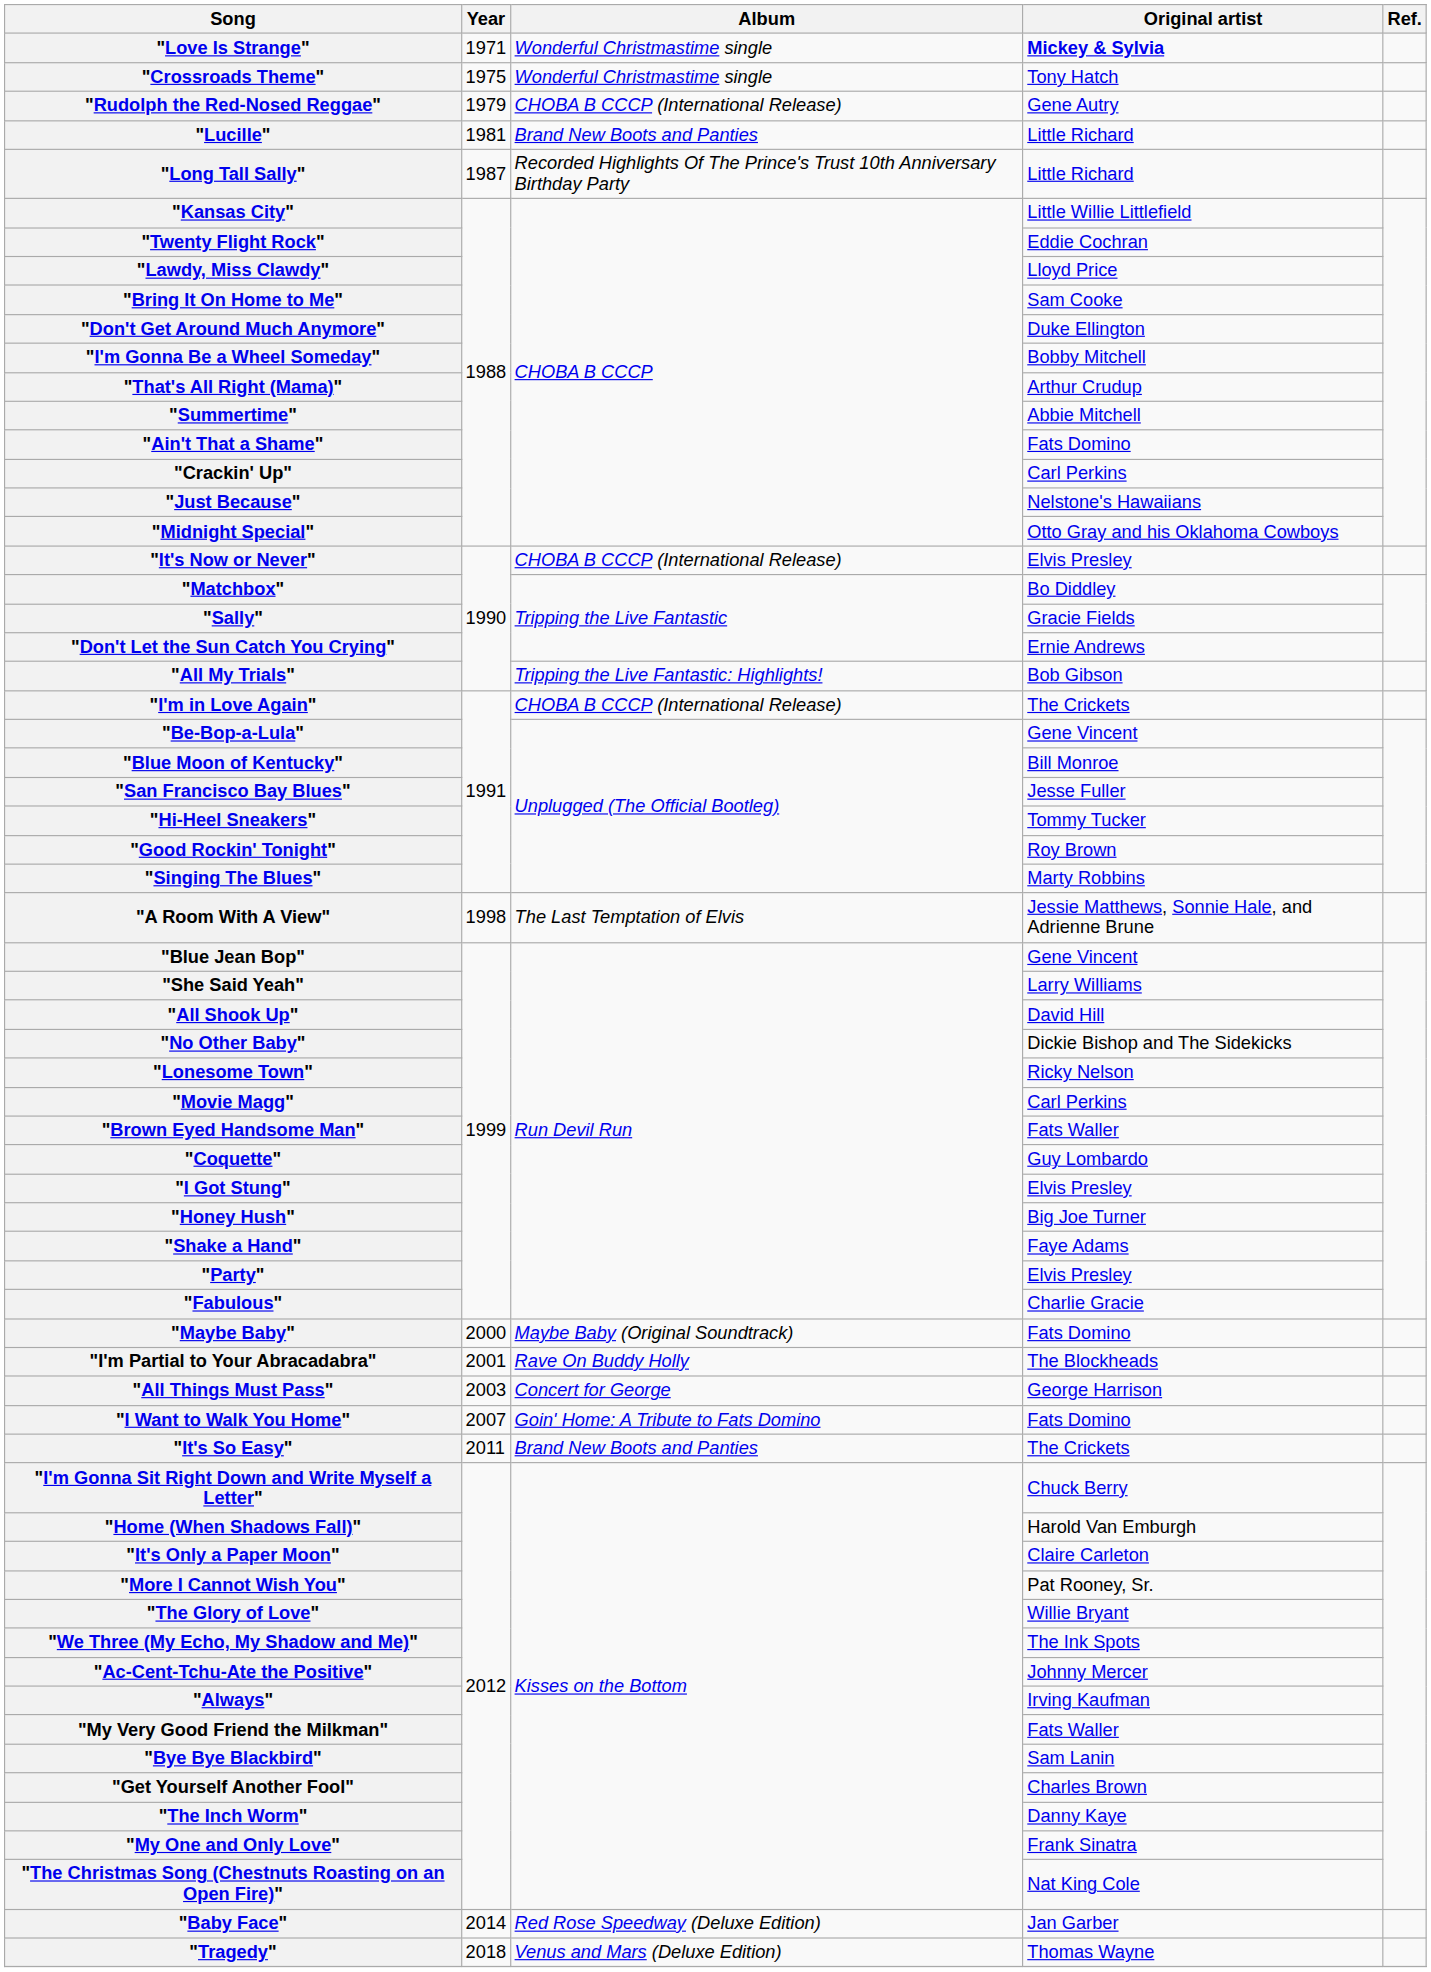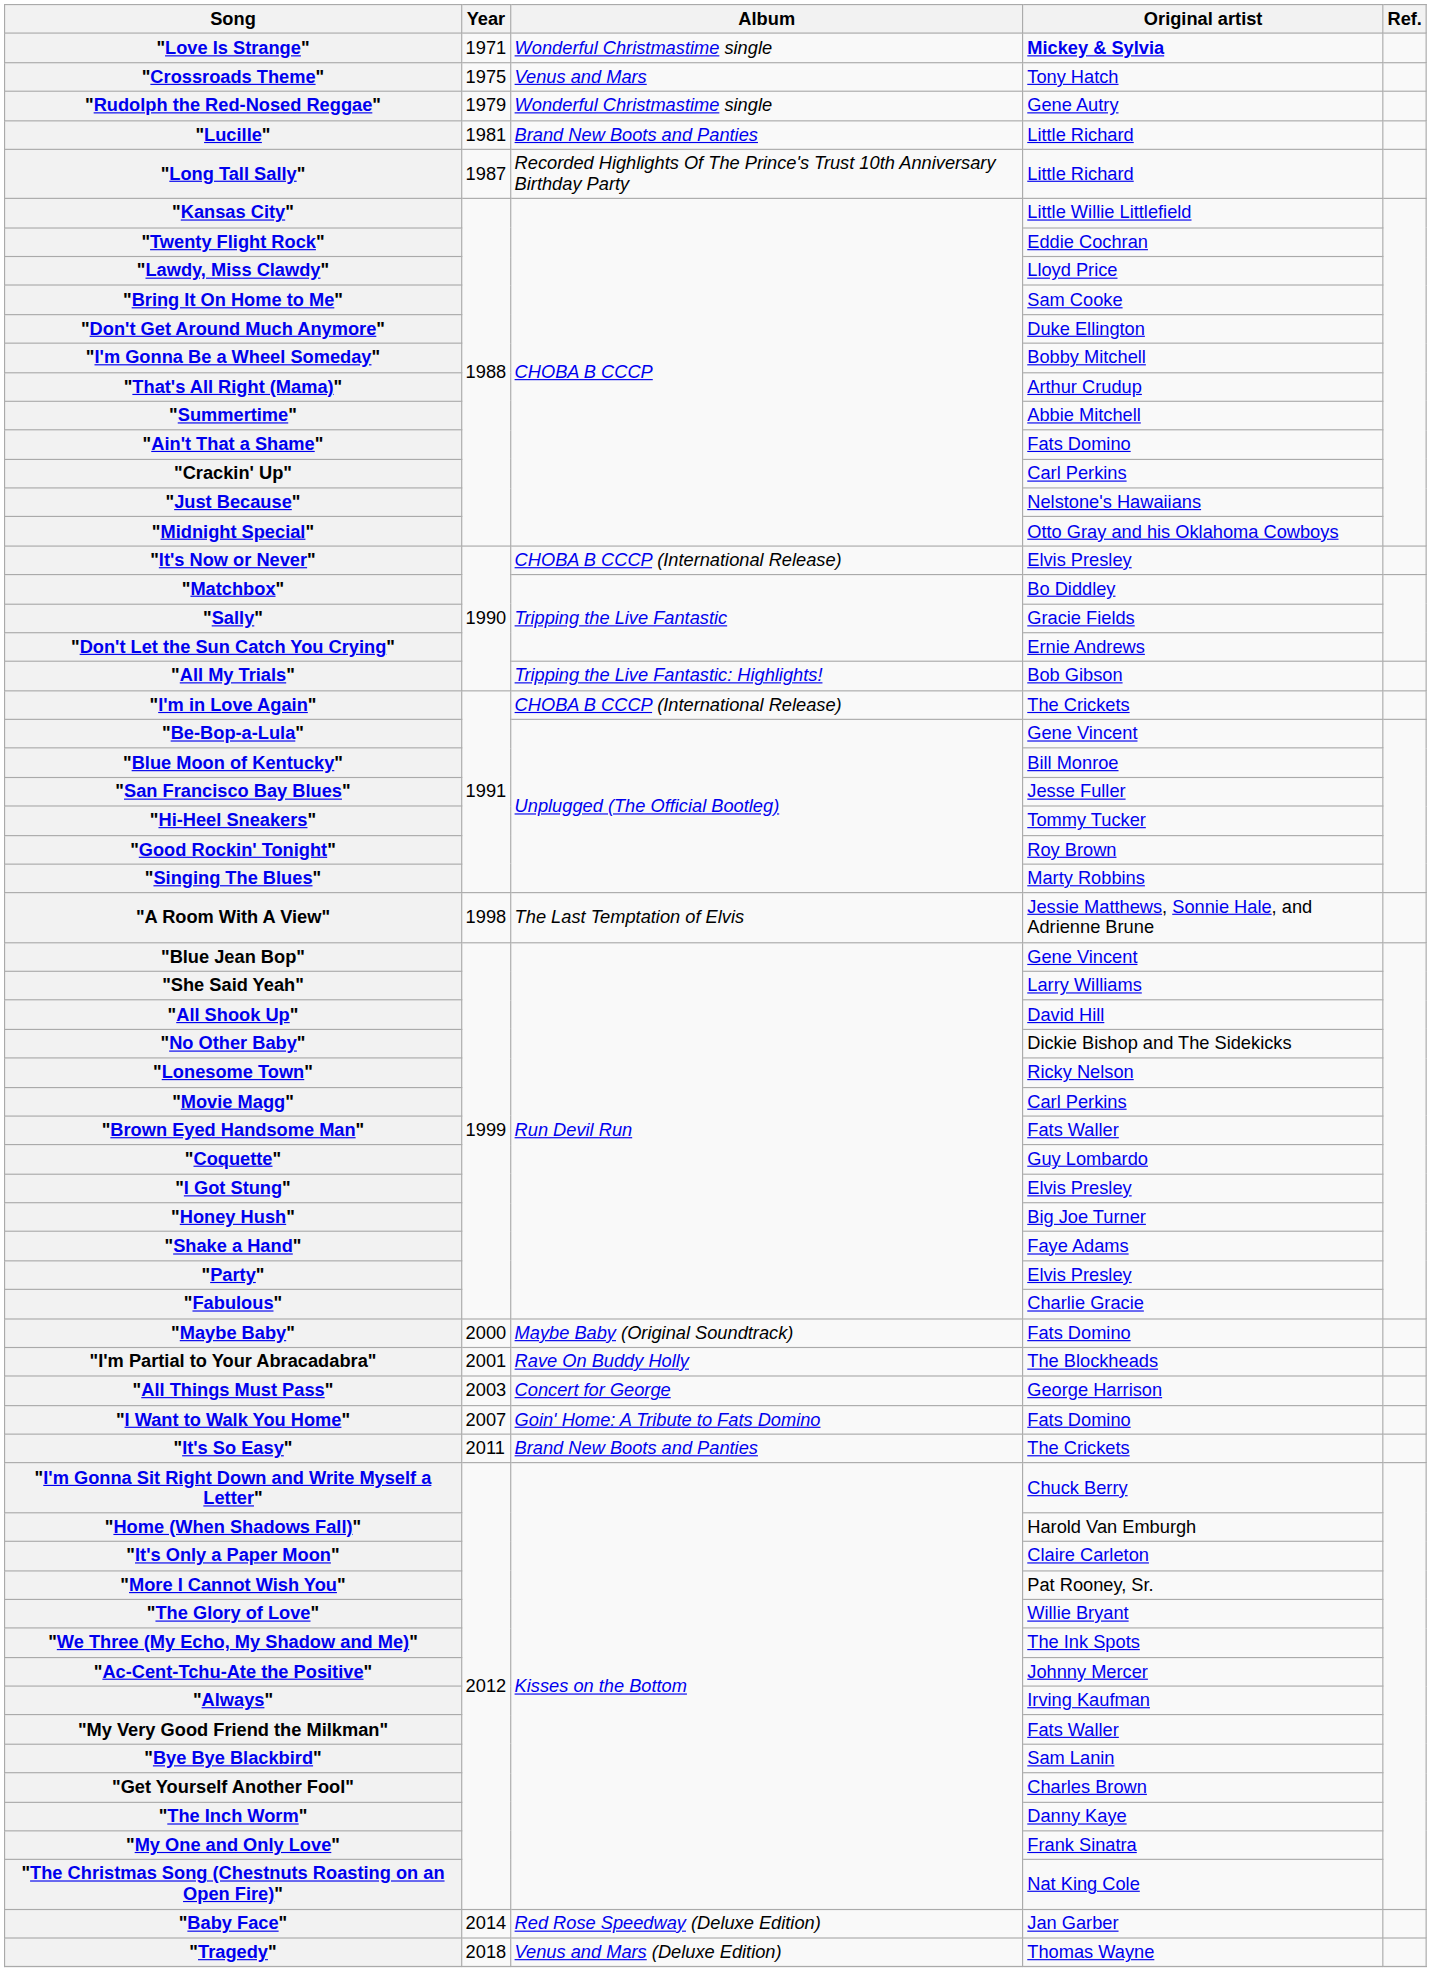 <table class="wikitable sortable plainrowheaders" border="1">
 <tr>
 <th scope="col">Song</th>
 <th scope="col">Year</th>
 <th scope="col">Album</th>
 <th scope="col">Original artist</th>
 <th scope="col" class="unsortable">Ref.</th>
 </tr>
 <tr>
 <th scope="row">"<a href='#'>Love Is Strange</a>"</th>
 <td rowspan="1">1971</td>
 <td rowspan="1"><em><a href='#'>Wonderful Christmastime</a> single</em></td>
 <td><strong><a href='#'>Mickey & Sylvia</a></strong></td>
 <td rowspan="1"></td>
 </tr>
 <tr>
 <th scope="row">"<a href='#'>Crossroads Theme</a>"</th>
 <td rowspan="1">1975</td>
-<td rowspan="1"><em><a href='#'>Wonderful Christmastime</a> single</em></td>
+<td rowspan="1"><em><a href='#'>Venus and Mars</a></em></td>
 <td><a href='#'>Tony Hatch</a></td>
 <td rowspan="1"></td>
 </tr>
 <tr>
 <th scope="row">"<a href='#'>Rudolph the Red-Nosed Reggae</a>"</th>
 <td rowspan="1">1979</td>
-<td rowspan="1"><em><a href='#'>CHOBA B CCCP</a> (International Release)</em></td>
+<td rowspan="1"><em><a href='#'>Wonderful Christmastime</a> single</em></td>
 <td><a href='#'>Gene Autry</a></td>
 <td rowspan="1"></td>
 </tr>
 <tr>
 <th scope="row">"<a href='#'>Lucille</a>"</th>
 <td rowspan="1">1981</td>
 <td rowspan="1"><em><a href='#'>Brand New Boots and Panties</a></em></td>
 <td><a href='#'>Little Richard</a></td>
 <td rowspan="1"></td>
 </tr>
 <tr>
 <th scope="row">"<a href='#'>Long Tall Sally</a>"</th>
 <td rowspan="1">1987</td>
 <td rowspan="1"><em>Recorded Highlights Of The Prince's Trust 10th Anniversary Birthday Party</em></td>
 <td><a href='#'>Little Richard</a></td>
 <td rowspan="1"></td>
 </tr>
 <tr>
 <th scope="row">"<a href='#'>Kansas City</a>"</th>
 <td rowspan="12">1988</td>
 <td rowspan="12"><em><a href='#'>CHOBA B CCCP</a></em></td>
 <td><a href='#'>Little Willie Littlefield</a></td>
 <td rowspan="12"></td>
 </tr>
 <tr>
 <th scope="row">"<a href='#'>Twenty Flight Rock</a>"</th>
 <td><a href='#'>Eddie Cochran</a></td>
 </tr>
 <tr>
 <th scope="row">"<a href='#'>Lawdy, Miss Clawdy</a>"</th>
 <td><a href='#'>Lloyd Price</a></td>
 </tr>
 <tr>
 <th scope="row">"<a href='#'>Bring It On Home to Me</a>"</th>
 <td><a href='#'>Sam Cooke</a></td>
 </tr>
 <tr>
 <th scope="row">"<a href='#'>Don't Get Around Much Anymore</a>"</th>
 <td><a href='#'>Duke Ellington</a></td>
 </tr>
 <tr>
 <th scope="row">"<a href='#'>I'm Gonna Be a Wheel Someday</a>"</th>
 <td><a href='#'>Bobby Mitchell</a></td>
 </tr>
 <tr>
 <th scope="row">"<a href='#'>That's All Right (Mama)</a>"</th>
 <td><a href='#'>Arthur Crudup</a></td>
 </tr>
 <tr>
 <th scope="row">"<a href='#'>Summertime</a>"</th>
 <td><a href='#'>Abbie Mitchell</a></td>
 </tr>
 <tr>
 <th scope="row">"<a href='#'>Ain't That a Shame</a>"</th>
 <td><a href='#'>Fats Domino</a></td>
 </tr>
 <tr>
 <th scope="row">"Crackin' Up"</th>
 <td><a href='#'>Carl Perkins</a></td>
 </tr>
 <tr>
 <th scope="row">"<a href='#'>Just Because</a>"</th>
 <td><a href='#'>Nelstone's Hawaiians</a></td>
 </tr>
 <tr>
 <th scope="row">"<a href='#'>Midnight Special</a>"</th>
 <td><a href='#'>Otto Gray and his Oklahoma Cowboys</a></td>
 </tr>
 <tr>
 <th scope="row">"<a href='#'>It's Now or Never</a>"</th>
 <td rowspan="5">1990</td>
 <td rowspan="1"><em><a href='#'>CHOBA B CCCP</a> (International Release)</em></td>
 <td><a href='#'>Elvis Presley</a></td>
 <td rowspan="1"></td>
 </tr>
 <tr>
 <th scope="row">"<a href='#'>Matchbox</a>"</th>
 <td rowspan="3"><em><a href='#'>Tripping the Live Fantastic</a></em></td>
 <td><a href='#'>Bo Diddley</a></td>
 <td rowspan="3"></td>
 </tr>
 <tr>
 <th scope="row">"<a href='#'>Sally</a>"</th>
 <td><a href='#'>Gracie Fields</a></td>
 </tr>
 <tr>
 <th scope="row">"<a href='#'>Don't Let the Sun Catch You Crying</a>"</th>
 <td><a href='#'>Ernie Andrews</a></td>
 </tr>
 <tr>
 <th scope="row">"<a href='#'>All My Trials</a>"</th>
 <td rowspan="1"><em><a href='#'>Tripping the Live Fantastic: Highlights!</a></em></td>
 <td><a href='#'>Bob Gibson</a></td>
 <td rowspan="1"></td>
 </tr>
 <tr>
 <th scope="row">"<a href='#'>I'm in Love Again</a>"</th>
 <td rowspan="7">1991</td>
 <td rowspan="1"><em><a href='#'>CHOBA B CCCP</a> (International Release)</em></td>
 <td><a href='#'>The Crickets</a></td>
 <td rowspan="1"></td>
 </tr>
 <tr>
 <th scope="row">"<a href='#'>Be-Bop-a-Lula</a>"</th>
 <td rowspan="6"><em><a href='#'>Unplugged (The Official Bootleg)</a></em></td>
 <td><a href='#'>Gene Vincent</a></td>
 <td rowspan="6"></td>
 </tr>
 <tr>
 <th scope="row">"<a href='#'>Blue Moon of Kentucky</a>"</th>
 <td><a href='#'>Bill Monroe</a></td>
 </tr>
 <tr>
 <th scope="row">"<a href='#'>San Francisco Bay Blues</a>"</th>
 <td><a href='#'>Jesse Fuller</a></td>
 </tr>
 <tr>
 <th scope="row">"<a href='#'>Hi-Heel Sneakers</a>"</th>
 <td><a href='#'>Tommy Tucker</a></td>
 </tr>
 <tr>
 <th scope="row">"<a href='#'>Good Rockin' Tonight</a>"</th>
 <td><a href='#'>Roy Brown</a></td>
 </tr>
 <tr>
 <th scope="row">"<a href='#'>Singing The Blues</a>"</th>
 <td><a href='#'>Marty Robbins</a></td>
 </tr>
 <tr>
 <th scope="row">"A Room With A View"</th>
 <td rowspan="1">1998</td>
 <td rowspan="1"><em>The Last Temptation of Elvis</em></td>
 <td><a href='#'>Jessie Matthews</a>, <a href='#'>Sonnie Hale</a>, and Adrienne Brune</td>
 <td rowspan="1"></td>
 </tr>
 <tr>
 <th scope="row">"Blue Jean Bop"</th>
 <td rowspan="13">1999</td>
 <td rowspan="13"><em><a href='#'>Run Devil Run</a></em></td>
 <td><a href='#'>Gene Vincent</a></td>
 <td rowspan="13"></td>
 </tr>
 <tr>
 <th scope="row">"She Said Yeah"</th>
 <td><a href='#'>Larry Williams</a></td>
 </tr>
 <tr>
 <th scope="row">"<a href='#'>All Shook Up</a>"</th>
 <td><a href='#'>David Hill</a></td>
 </tr>
 <tr>
 <th scope="row">"<a href='#'>No Other Baby</a>"</th>
 <td>Dickie Bishop and The Sidekicks</td>
 </tr>
 <tr>
 <th scope="row">"<a href='#'>Lonesome Town</a>"</th>
 <td><a href='#'>Ricky Nelson</a></td>
 </tr>
 <tr>
 <th scope="row">"<a href='#'>Movie Magg</a>"</th>
 <td><a href='#'>Carl Perkins</a></td>
 </tr>
 <tr>
 <th scope="row">"<a href='#'>Brown Eyed Handsome Man</a>"</th>
 <td><a href='#'>Fats Waller</a></td>
 </tr>
 <tr>
 <th scope="row">"<a href='#'>Coquette</a>"</th>
 <td><a href='#'>Guy Lombardo</a></td>
 </tr>
 <tr>
 <th scope="row">"<a href='#'>I Got Stung</a>"</th>
 <td><a href='#'>Elvis Presley</a></td>
 </tr>
 <tr>
 <th scope="row">"<a href='#'>Honey Hush</a>"</th>
 <td><a href='#'>Big Joe Turner</a></td>
 </tr>
 <tr>
 <th scope="row">"<a href='#'>Shake a Hand</a>"</th>
 <td><a href='#'>Faye Adams</a></td>
 </tr>
 <tr>
 <th scope="row">"<a href='#'>Party</a>"</th>
 <td><a href='#'>Elvis Presley</a></td>
 </tr>
 <tr>
 <th scope="row">"<a href='#'>Fabulous</a>"</th>
 <td><a href='#'>Charlie Gracie</a></td>
 </tr>
 <tr>
 <th scope="row">"<a href='#'>Maybe Baby</a>"</th>
 <td rowspan="1">2000</td>
 <td rowspan="1"><em><a href='#'>Maybe Baby</a> (Original Soundtrack)</em></td>
 <td><a href='#'>Fats Domino</a></td>
 <td rowspan="1"></td>
 </tr>
 <tr>
 <th scope="row">"I'm Partial to Your Abracadabra"</th>
 <td rowspan="1">2001</td>
 <td rowspan="1"><em><a href='#'>Rave On Buddy Holly</a></em></td>
 <td><a href='#'>The Blockheads</a></td>
 <td rowspan="1"></td>
 </tr>
 <tr>
 <th scope="row">"<a href='#'>All Things Must Pass</a>"</th>
 <td rowspan="1">2003</td>
 <td rowspan="1"><em><a href='#'>Concert for George</a></em></td>
 <td><a href='#'>George Harrison</a></td>
 <td rowspan="1"></td>
 </tr>
 <tr>
 <th scope="row">"<a href='#'>I Want to Walk You Home</a>"</th>
 <td rowspan="1">2007</td>
 <td rowspan="1"><em><a href='#'>Goin' Home: A Tribute to Fats Domino</a></em></td>
 <td><a href='#'>Fats Domino</a></td>
 <td rowspan="1"></td>
 </tr>
 <tr>
 <th scope="row">"<a href='#'>It's So Easy</a>"</th>
 <td rowspan="1">2011</td>
 <td rowspan="1"><em><a href='#'>Brand New Boots and Panties</a></em></td>
 <td><a href='#'>The Crickets</a></td>
 <td rowspan="1"></td>
 </tr>
 <tr>
 <th scope="row">"<a href='#'>I'm Gonna Sit Right Down and Write Myself a Letter</a>"</th>
 <td rowspan="14">2012</td>
 <td rowspan="14"><em><a href='#'>Kisses on the Bottom</a></em></td>
 <td><a href='#'>Chuck Berry</a></td>
 <td rowspan="14"></td>
 </tr>
 <tr>
 <th scope="row">"<a href='#'>Home (When Shadows Fall)</a>"</th>
 <td>Harold Van Emburgh</td>
 </tr>
 <tr>
 <th scope="row">"<a href='#'>It's Only a Paper Moon</a>"</th>
 <td><a href='#'>Claire Carleton</a></td>
 </tr>
 <tr>
 <th scope="row">"<a href='#'>More I Cannot Wish You</a>"</th>
 <td>Pat Rooney, Sr.</td>
 </tr>
 <tr>
 <th scope="row">"<a href='#'>The Glory of Love</a>"</th>
 <td><a href='#'>Willie Bryant</a></td>
 </tr>
 <tr>
 <th scope="row">"<a href='#'>We Three (My Echo, My Shadow and Me)</a>"</th>
 <td><a href='#'>The Ink Spots</a></td>
 </tr>
 <tr>
 <th scope="row">"<a href='#'>Ac-Cent-Tchu-Ate the Positive</a>"</th>
 <td><a href='#'>Johnny Mercer</a></td>
 </tr>
 <tr>
 <th scope="row">"<a href='#'>Always</a>"</th>
 <td><a href='#'>Irving Kaufman</a></td>
 </tr>
 <tr>
 <th scope="row">"My Very Good Friend the Milkman"</th>
 <td><a href='#'>Fats Waller</a></td>
 </tr>
 <tr>
 <th scope="row">"<a href='#'>Bye Bye Blackbird</a>"</th>
 <td><a href='#'>Sam Lanin</a></td>
 </tr>
 <tr>
 <th scope="row">"Get Yourself Another Fool"</th>
 <td><a href='#'>Charles Brown</a></td>
 </tr>
 <tr>
 <th scope="row">"<a href='#'>The Inch Worm</a>"</th>
 <td><a href='#'>Danny Kaye</a></td>
 </tr>
 <tr>
 <th scope="row">"<a href='#'>My One and Only Love</a>"</th>
 <td><a href='#'>Frank Sinatra</a></td>
 </tr>
 <tr>
 <th scope="row">"<a href='#'>The Christmas Song (Chestnuts Roasting on an Open Fire)</a>"</th>
 <td><a href='#'>Nat King Cole</a></td>
 </tr>
 <tr>
 <th scope="row">"<a href='#'>Baby Face</a>"</th>
 <td rowspan="1">2014</td>
 <td rowspan="1"><em><a href='#'>Red Rose Speedway</a> (Deluxe Edition)</em></td>
 <td><a href='#'>Jan Garber</a></td>
 <td rowspan="1"></td>
 </tr>
 <tr>
 <th scope="row">"<a href='#'>Tragedy</a>"</th>
 <td rowspan="1">2018</td>
 <td rowspan="1"><em><a href='#'>Venus and Mars</a> (Deluxe Edition)</em></td>
 <td><a href='#'>Thomas Wayne</a></td>
 <td rowspan="1"></td>
 </tr>
 <tr>
 </tr>
 </table>
